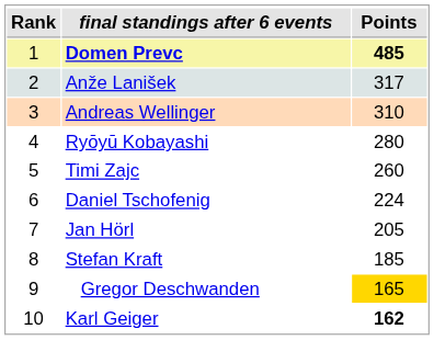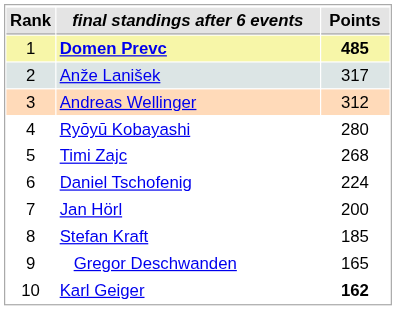 <table cellspacing="1" cellpadding="3" style="border:1px solid #AAAAAA;font-size:86%">
 <tr style="background-color: #E4E4E4;">
 </tr>
 <tr style="background-color: #E4E4E4;">
 <th style="border-bottom:1px solid #AAAAAA; width: 10px;">Rank</th>
 <th style="border-bottom:1px solid #AAAAAA; width: 210px;"><em>final standings after 6 events</em></th>
 <th style="border-bottom:1px solid #AAAAAA; width: 50px;">Points</th>
 </tr>
 <tr style="background:#f7f6a8;">
 <td align=center>1</td>
 <td> <strong><a href='#'>Domen Prevc</a></strong>  </td>
 <td align=center><strong>485</strong></td>
 </tr>
 <tr style="background:#dce5e5;">
 <td align=center>2</td>
 <td> <a href='#'>Anže Lanišek</a></td>
 <td align=center>317</td>
 </tr>
 <tr style="background:#ffdab9;">
 <td align=center>3</td>
 <td> <a href='#'>Andreas Wellinger</a></td>
-<td align=center>310</td>
+<td align=center>312</td>
 </tr>
 <tr>
 <td align=center>4</td>
 <td> <a href='#'>Ryōyū Kobayashi</a></td>
 <td align=center>280</td>
 </tr>
 <tr>
 <td align=center>5</td>
 <td> <a href='#'>Timi Zajc</a></td>
-<td align=center>260</td>
+<td align=center>268</td>
 </tr>
 <tr>
 <td align=center>6</td>
 <td> <a href='#'>Daniel Tschofenig</a></td>
 <td align=center>224</td>
 </tr>
 <tr>
 <td align=center>7</td>
 <td> <a href='#'>Jan Hörl</a></td>
-<td align=center>205</td>
+<td align=center>200</td>
 </tr>
 <tr>
 <td align=center>8</td>
 <td> <a href='#'>Stefan Kraft</a></td>
 <td align=center>185</td>
 </tr>
 <tr>
 <td align=center>9</td>
 <td>   <a href='#'>Gregor Deschwanden</a></td>
-<td align=center style="background: gold;">165</td>
+<td align=center>165</td>
 </tr>
 <tr>
 <td align=center>10</td>
 <td> <a href='#'>Karl Geiger</a></td>
 <td align=center><strong>162</strong></td>
 </tr>
 </table>
